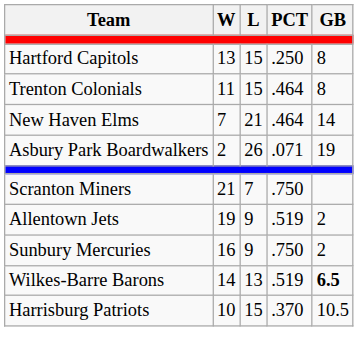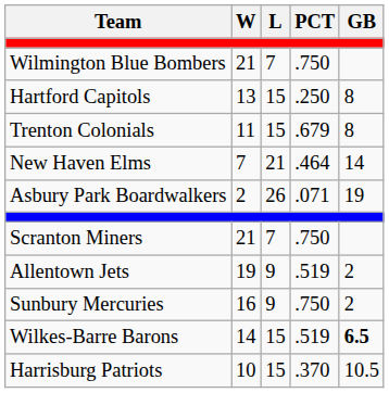 <table class="wikitable" style="font-size:90%">
 <tr>
 <th>Team</th>
 <th>W</th>
 <th>L</th>
 <th>PCT</th>
 <th>GB</th>
 </tr>
 <tr>
 <th style="background:red" colspan="5"></th>
 </tr>
 <tr>
+<td>Wilmington Blue Bombers</td>
+<td>21</td>
+<td>7</td>
+<td>.750</td>
+<td></td>
+</tr>
+<tr>
 <td>Hartford Capitols</td>
 <td>13</td>
 <td>15</td>
 <td>.250</td>
 <td>8</td>
 </tr>
 <tr>
 <td>Trenton Colonials</td>
 <td>11</td>
 <td>15</td>
-<td>.464</td>
+<td>.679</td>
 <td>8</td>
 </tr>
 <tr>
 <td>New Haven Elms</td>
 <td>7</td>
 <td>21</td>
 <td>.464</td>
 <td>14</td>
 </tr>
 <tr>
 <td>Asbury Park Boardwalkers</td>
 <td>2</td>
 <td>26</td>
 <td>.071</td>
 <td>19</td>
 </tr>
 <tr>
 <th style="background:blue" colspan="5"></th>
 </tr>
 <tr>
 <td>Scranton Miners</td>
 <td>21</td>
 <td>7</td>
 <td>.750</td>
 <td></td>
 </tr>
 <tr>
 <td>Allentown Jets</td>
 <td>19</td>
 <td>9</td>
 <td>.519</td>
 <td>2</td>
 </tr>
 <tr>
 <td>Sunbury Mercuries</td>
 <td>16</td>
 <td>9</td>
 <td>.750</td>
 <td>2</td>
 </tr>
 <tr>
 <td>Wilkes-Barre Barons</td>
 <td>14</td>
-<td>13</td>
+<td>15</td>
 <td>.519</td>
 <td><strong>6.5</strong></td>
 </tr>
 <tr>
 <td>Harrisburg Patriots</td>
 <td>10</td>
 <td>15</td>
 <td>.370</td>
 <td>10.5</td>
 </tr>
 </table>
